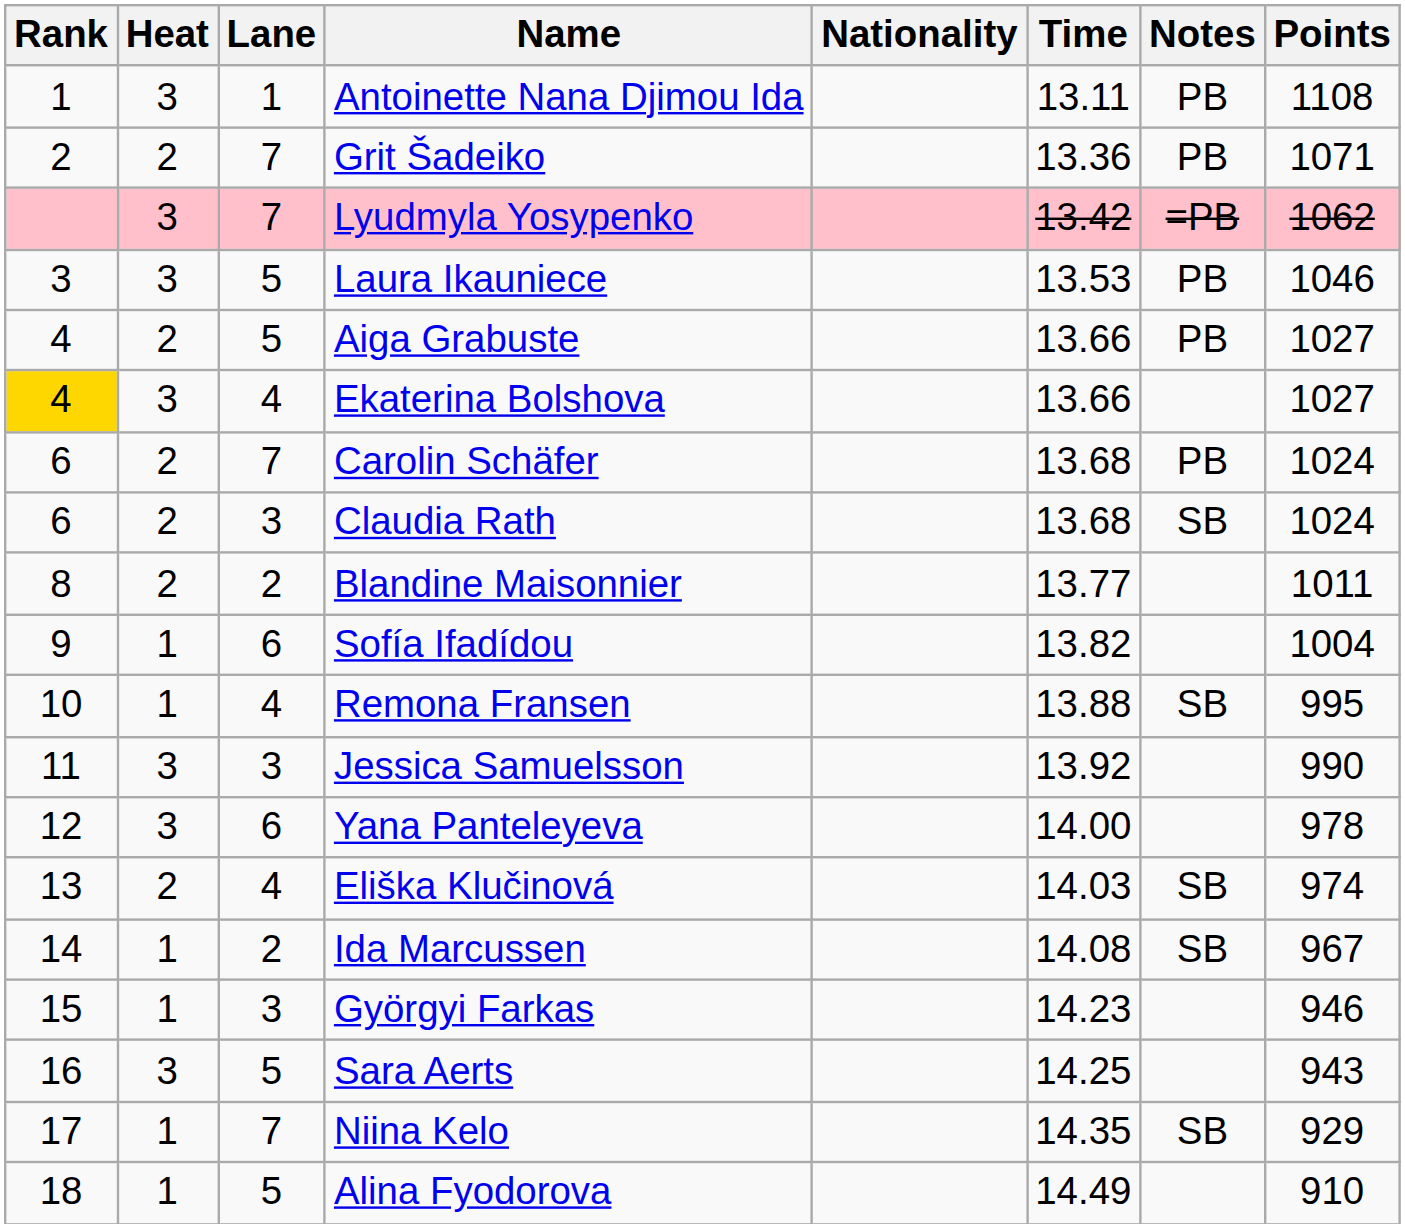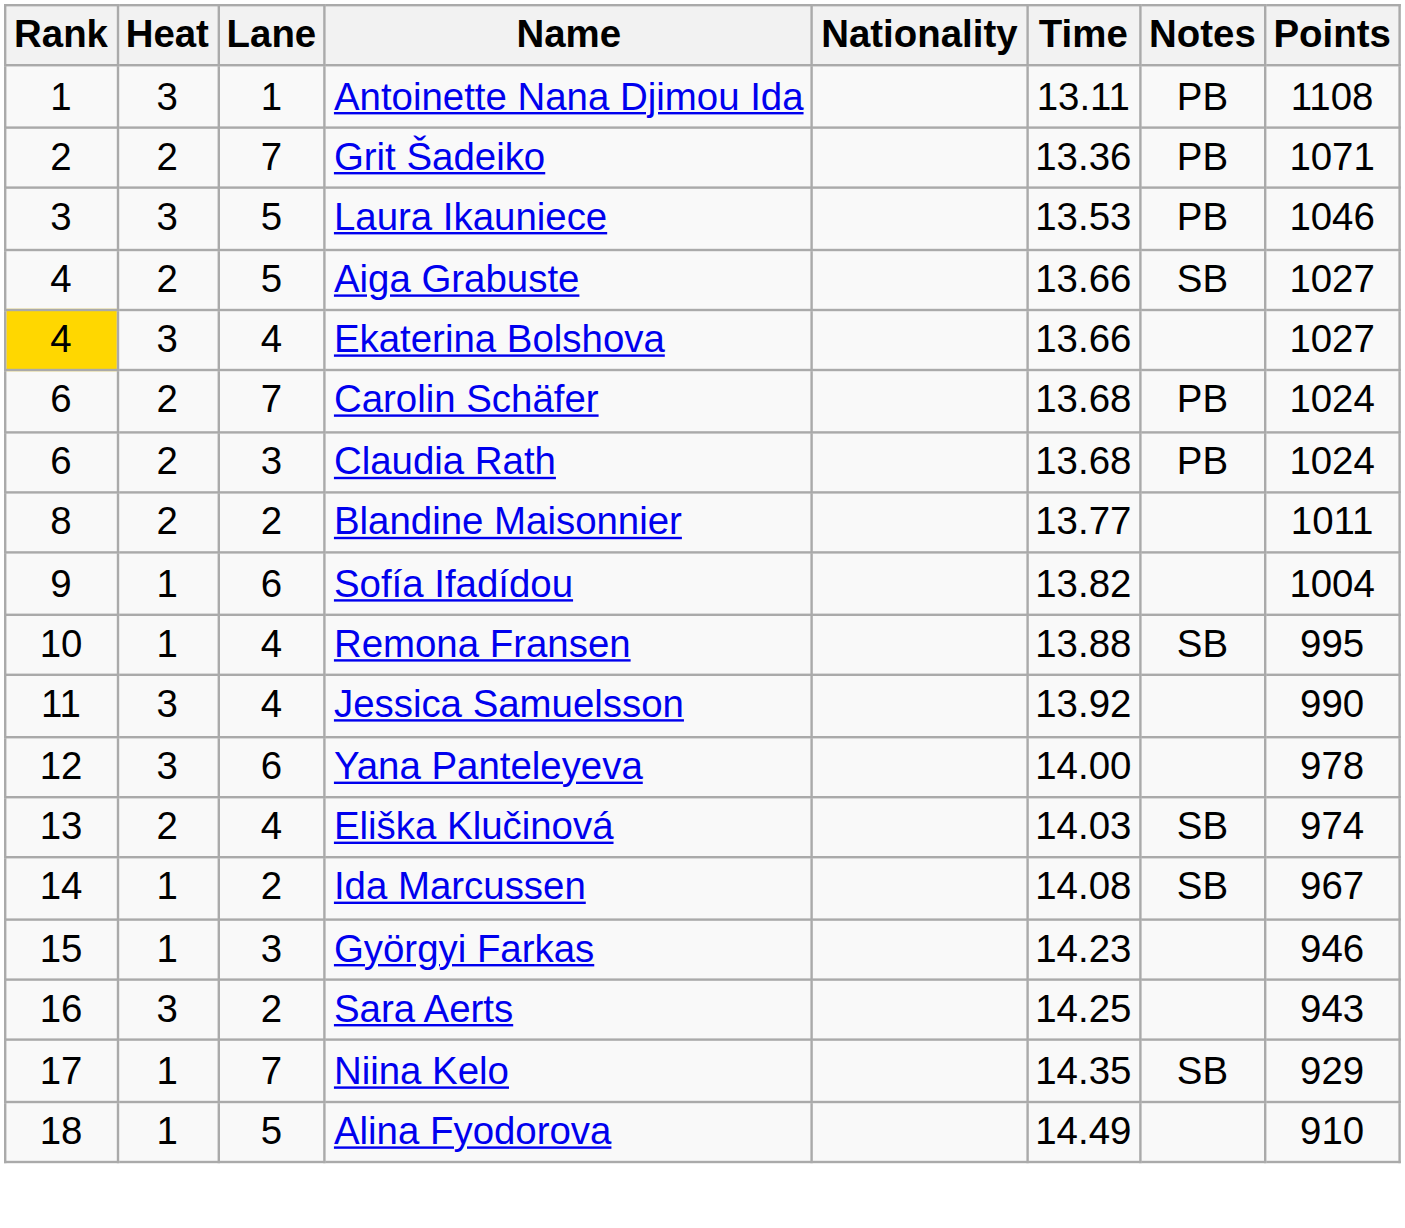 <table class="wikitable sortable" style="text-align:center">
 <tr>
 <th>Rank</th>
 <th>Heat</th>
 <th>Lane</th>
 <th>Name</th>
 <th>Nationality</th>
 <th>Time</th>
 <th>Notes</th>
 <th>Points</th>
 </tr>
 <tr>
 <td>1</td>
 <td>3</td>
 <td>1</td>
 <td align="left"><a href='#'>Antoinette Nana Djimou Ida</a></td>
 <td align=left></td>
 <td>13.11</td>
 <td>PB</td>
 <td>1108</td>
 </tr>
 <tr>
 <td>2</td>
 <td>2</td>
 <td>7</td>
 <td align="left"><a href='#'>Grit Šadeiko</a></td>
 <td align=left></td>
 <td>13.36</td>
 <td>PB</td>
 <td>1071</td>
 </tr>
-<tr bgcolor=pink>
-<td></td>
-<td>3</td>
-<td>7</td>
-<td align="left"><a href='#'>Lyudmyla Yosypenko</a></td>
-<td align=left></td>
-<td><s>13.42 </s></td>
-<td><s>=PB</s></td>
-<td><s>1062</s></td>
-</tr>
 <tr>
 <td>3</td>
 <td>3</td>
 <td>5</td>
 <td align="left"><a href='#'>Laura Ikauniece</a></td>
 <td align=left></td>
 <td>13.53</td>
 <td>PB</td>
 <td>1046</td>
 </tr>
 <tr>
 <td>4</td>
 <td>2</td>
 <td>5</td>
 <td align="left"><a href='#'>Aiga Grabuste</a></td>
 <td align=left></td>
 <td>13.66</td>
-<td>PB</td>
+<td>SB</td>
 <td>1027</td>
 </tr>
 <tr>
 <td style="background: gold;">4</td>
 <td>3</td>
 <td>4</td>
 <td align="left"><a href='#'>Ekaterina Bolshova</a></td>
 <td align=left></td>
 <td>13.66</td>
 <td></td>
 <td>1027</td>
 </tr>
 <tr>
 <td>6</td>
 <td>2</td>
 <td>7</td>
 <td align="left"><a href='#'>Carolin Schäfer</a></td>
 <td align=left></td>
 <td>13.68</td>
 <td>PB</td>
 <td>1024</td>
 </tr>
 <tr>
 <td>6</td>
 <td>2</td>
 <td>3</td>
 <td align="left"><a href='#'>Claudia Rath</a></td>
 <td align=left></td>
 <td>13.68</td>
-<td>SB</td>
+<td>PB</td>
 <td>1024</td>
 </tr>
 <tr>
 <td>8</td>
 <td>2</td>
 <td>2</td>
 <td align="left"><a href='#'>Blandine Maisonnier</a></td>
 <td align=left></td>
 <td>13.77</td>
 <td></td>
 <td>1011</td>
 </tr>
 <tr>
 <td>9</td>
 <td>1</td>
 <td>6</td>
 <td align="left"><a href='#'>Sofía Ifadídou</a></td>
 <td align=left></td>
 <td>13.82</td>
 <td></td>
 <td>1004</td>
 </tr>
 <tr>
 <td>10</td>
 <td>1</td>
 <td>4</td>
 <td align="left"><a href='#'>Remona Fransen</a></td>
 <td align=left></td>
 <td>13.88</td>
 <td>SB</td>
 <td>995</td>
 </tr>
 <tr>
 <td>11</td>
 <td>3</td>
-<td>3</td>
+<td>4</td>
 <td align="left"><a href='#'>Jessica Samuelsson</a></td>
 <td align=left></td>
 <td>13.92</td>
 <td></td>
 <td>990</td>
 </tr>
 <tr>
 <td>12</td>
 <td>3</td>
 <td>6</td>
 <td align="left"><a href='#'>Yana Panteleyeva</a></td>
 <td align=left></td>
 <td>14.00</td>
 <td></td>
 <td>978</td>
 </tr>
 <tr>
 <td>13</td>
 <td>2</td>
 <td>4</td>
 <td align="left"><a href='#'>Eliška Klučinová</a></td>
 <td align=left></td>
 <td>14.03</td>
 <td>SB</td>
 <td>974</td>
 </tr>
 <tr>
 <td>14</td>
 <td>1</td>
 <td>2</td>
 <td align="left"><a href='#'>Ida Marcussen</a></td>
 <td align=left></td>
 <td>14.08</td>
 <td>SB</td>
 <td>967</td>
 </tr>
 <tr>
 <td>15</td>
 <td>1</td>
 <td>3</td>
 <td align="left"><a href='#'>Györgyi Farkas</a></td>
 <td align=left></td>
 <td>14.23</td>
 <td></td>
 <td>946</td>
 </tr>
 <tr>
 <td>16</td>
 <td>3</td>
-<td>5</td>
+<td>2</td>
 <td align="left"><a href='#'>Sara Aerts</a></td>
 <td align=left></td>
 <td>14.25</td>
 <td></td>
 <td>943</td>
 </tr>
 <tr>
 <td>17</td>
 <td>1</td>
 <td>7</td>
 <td align="left"><a href='#'>Niina Kelo</a></td>
 <td align=left></td>
 <td>14.35</td>
 <td>SB</td>
 <td>929</td>
 </tr>
 <tr>
 <td>18</td>
 <td>1</td>
 <td>5</td>
 <td align="left"><a href='#'>Alina Fyodorova</a></td>
 <td align=left></td>
 <td>14.49</td>
 <td></td>
 <td>910</td>
 </tr>
 </table>
